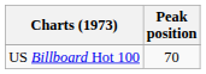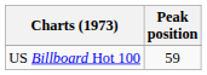 <table class="wikitable sortable">
 <tr>
 <th>Charts (1973)</th>
 <th>Peak<br>position</th>
 </tr>
 <tr>
 </tr>
 <tr>
 </tr>
 <tr>
 </tr>
 <tr>
 <td>US <a href='#'><em>Billboard</em> Hot 100</a></td>
-<td align="center">70</td>
+<td align="center">59</td>
 </tr>
 </table>
